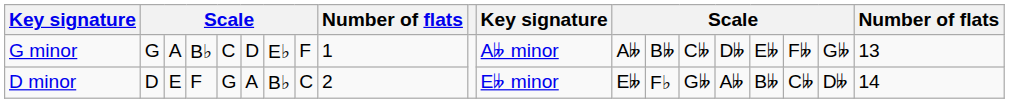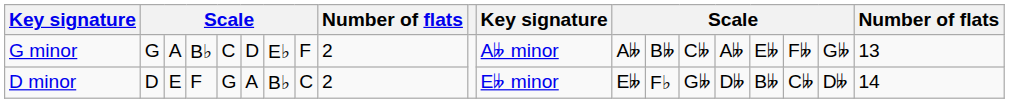 <table class="wikitable">
 <tr>
 <th><a href='#'>Key signature</a></th>
 <th colspan="7"><a href='#'>Scale</a></th>
 <th>Number of <a href='#'>flats</a></th>
 <th></th>
 <th>Key signature</th>
 <th colspan="7">Scale</th>
 <th>Number of flats</th>
 </tr>
 <tr>
 <td><a href='#'>G minor</a></td>
 <td>G</td>
 <td>A</td>
 <td>B♭</td>
 <td>C</td>
 <td>D</td>
 <td>E♭</td>
 <td>F</td>
-<td>1</td>
+<td>2</td>
 <td rowspan="2"></td>
 <td><a href='#'>A𝄫 minor</a></td>
 <td>A𝄫</td>
 <td>B𝄫</td>
 <td>C𝄫</td>
-<td>D𝄫</td>
+<td>A𝄫</td>
 <td>E𝄫</td>
 <td>F𝄫</td>
 <td>G𝄫</td>
 <td>13</td>
 </tr>
 <tr>
 <td><a href='#'>D minor</a></td>
 <td>D</td>
 <td>E</td>
 <td>F</td>
 <td>G</td>
 <td>A</td>
 <td>B♭</td>
 <td>C</td>
 <td>2</td>
 <td><a href='#'>E𝄫 minor</a></td>
 <td>E𝄫</td>
 <td>F♭</td>
 <td>G𝄫</td>
-<td>A𝄫</td>
+<td>D𝄫</td>
 <td>B𝄫</td>
 <td>C𝄫</td>
 <td>D𝄫</td>
 <td>14</td>
 </tr>
 </table>
